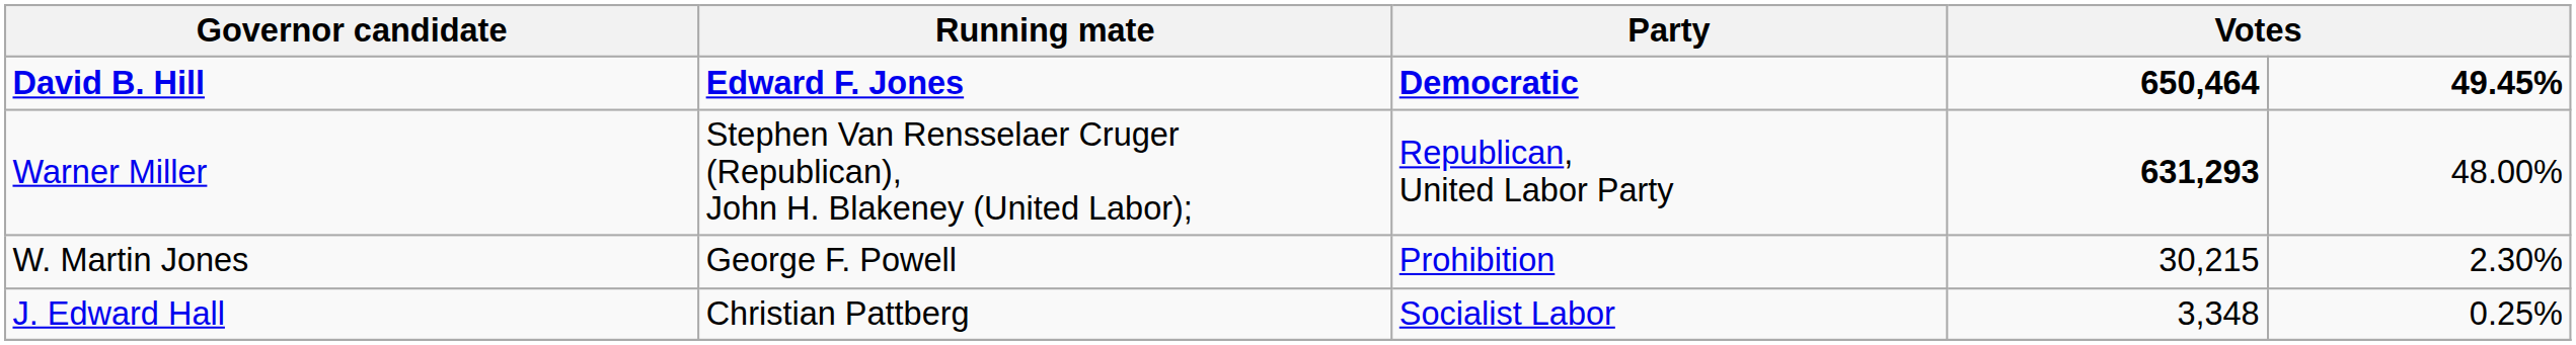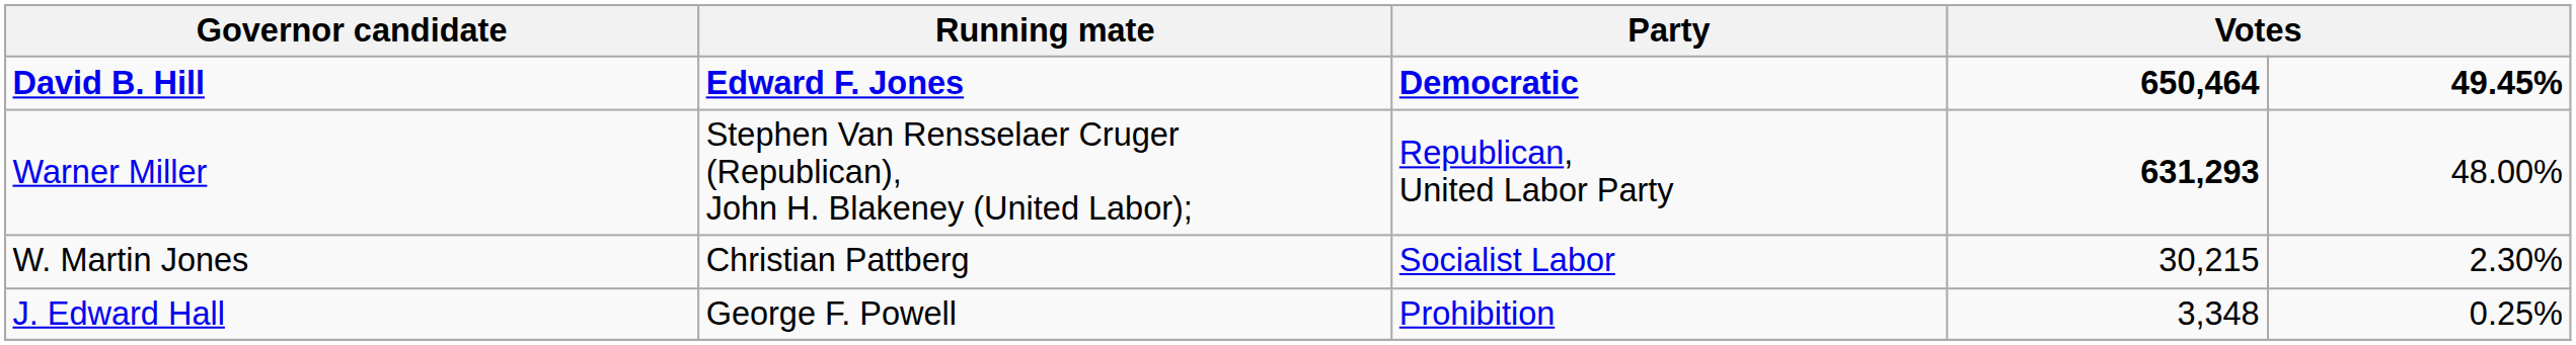 <table class=wikitable>
 <tr bgcolor=lightgrey>
 <th width="20%">Governor candidate</th>
 <th width="20%">Running mate</th>
 <th width="16%">Party</th>
 <th width="18%" colspan="2">Votes</th>
 </tr>
 <tr>
 <td><strong><a href='#'>David B. Hill</a></strong></td>
 <td><strong><a href='#'>Edward F. Jones</a></strong></td>
 <td><strong><a href='#'>Democratic</a></strong></td>
 <td align="right"><strong>650,464</strong></td>
 <td align="right"><strong>49.45%</strong></td>
 </tr>
 <tr>
 <td><a href='#'>Warner Miller</a></td>
 <td>Stephen Van Rensselaer Cruger (Republican), <br>John H. Blakeney (United Labor);</td>
 <td><a href='#'>Republican</a>, <br>United Labor Party</td>
 <td align="right"><strong>631,293</strong></td>
 <td align="right">48.00%</td>
 </tr>
 <tr>
 <td>W. Martin Jones</td>
-<td>George F. Powell</td>
-<td><a href='#'>Prohibition</a></td>
+<td>Christian Pattberg</td>
+<td><a href='#'>Socialist Labor</a></td>
 <td align="right">30,215</td>
 <td align="right">2.30%</td>
 </tr>
 <tr>
 <td><a href='#'>J. Edward Hall</a></td>
-<td>Christian Pattberg</td>
-<td><a href='#'>Socialist Labor</a></td>
+<td>George F. Powell</td>
+<td><a href='#'>Prohibition</a></td>
 <td align="right">3,348</td>
 <td align="right">0.25%</td>
 </tr>
 <tr>
 </tr>
 </table>
